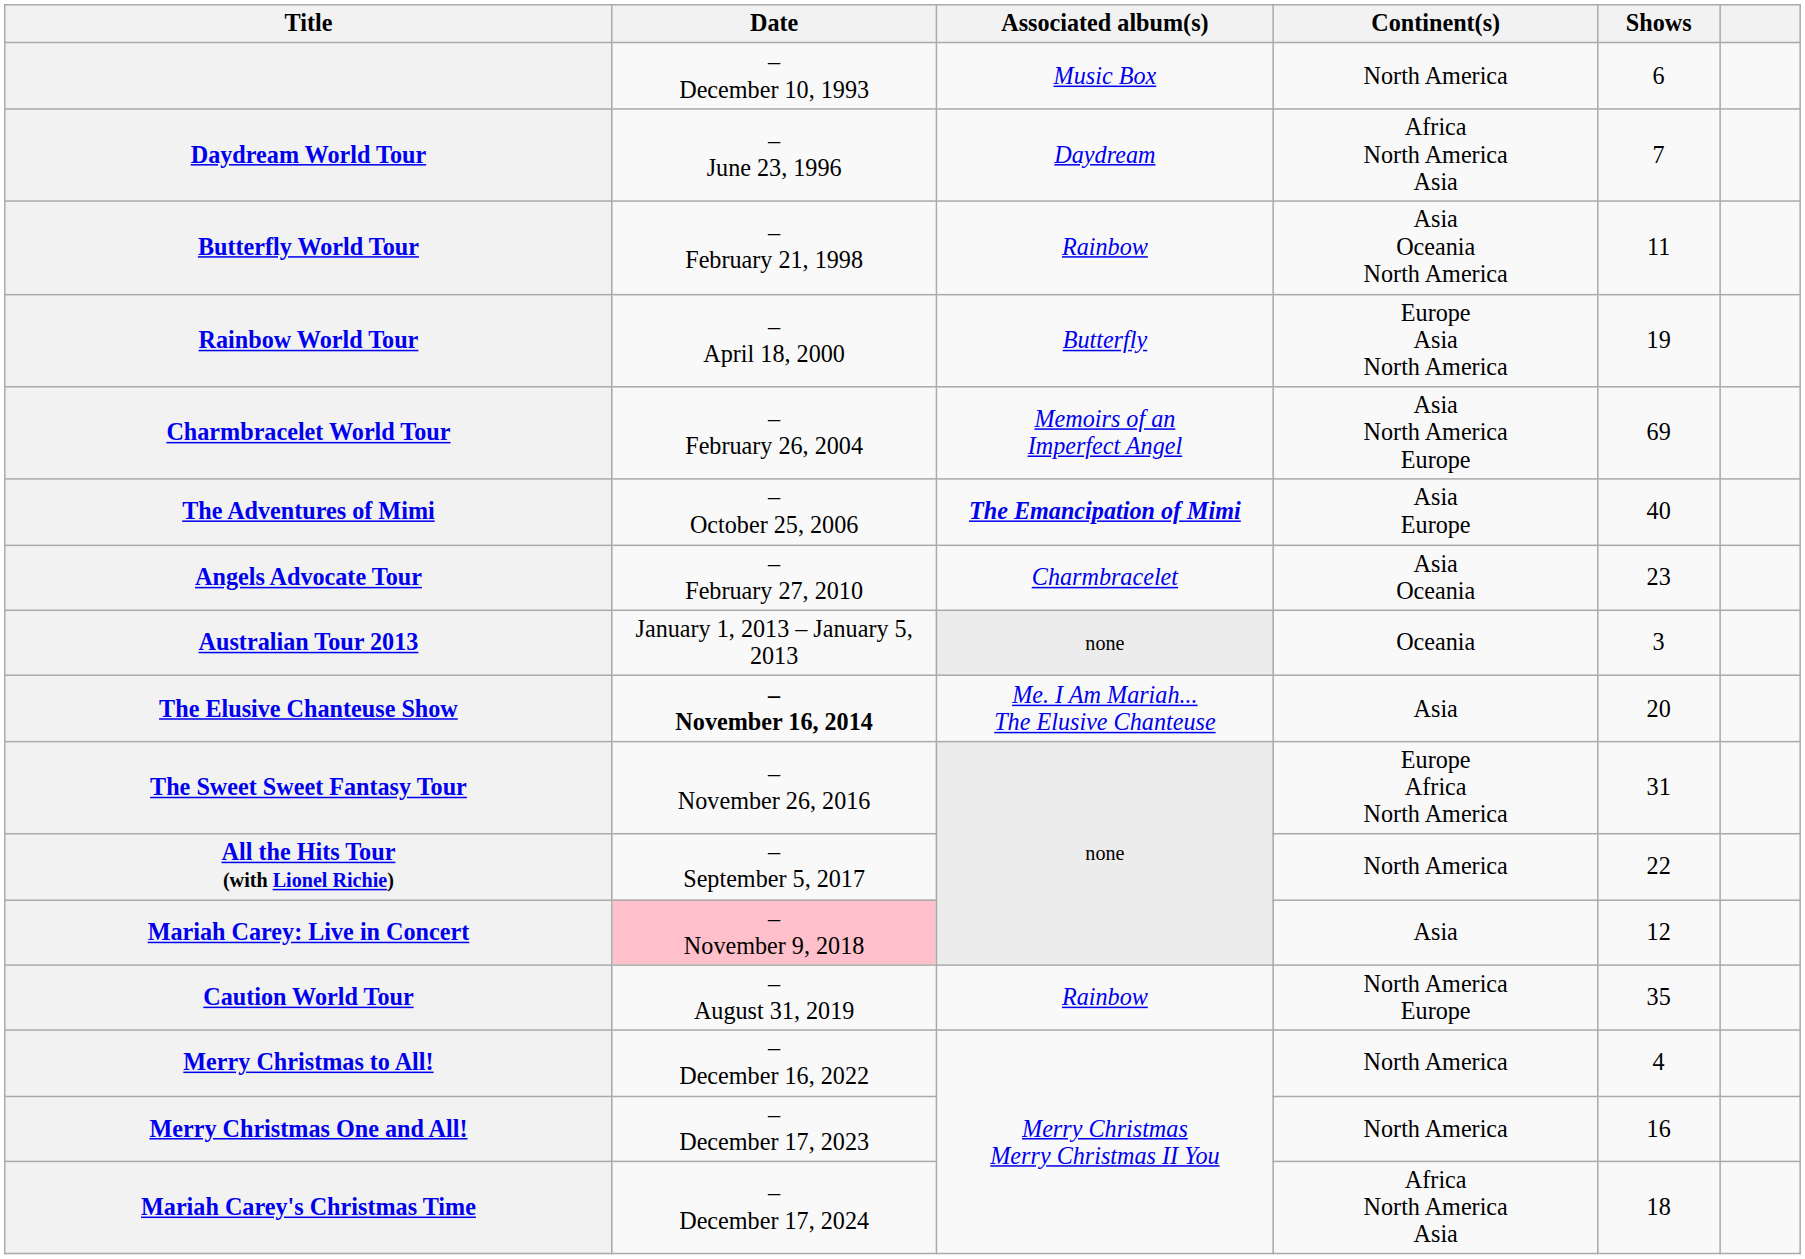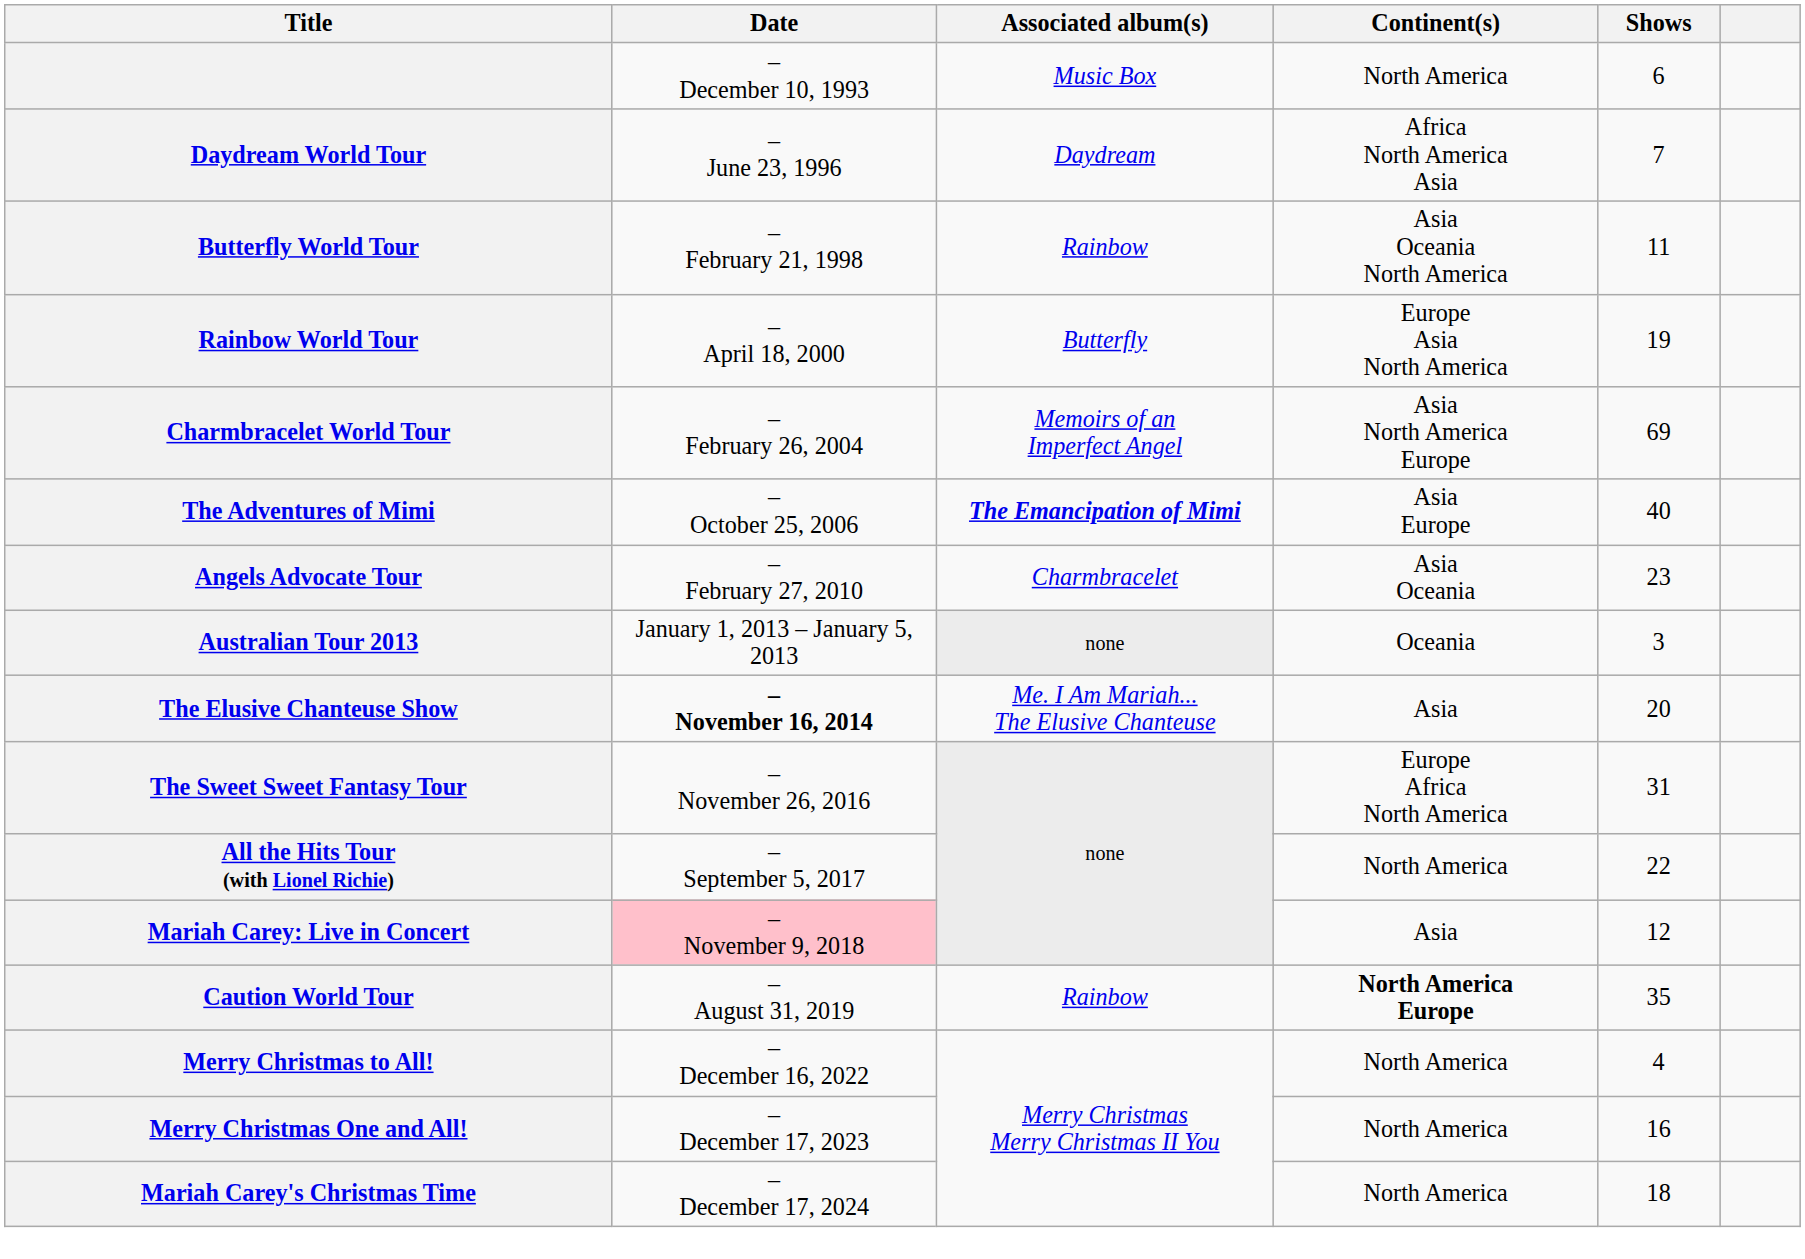 <table class="wikitable sortable plainrowheaders" style="text-align:center;" width=60%>
 <tr>
 <th scope="col" width=15%>Title</th>
 <th scope="col" width=8%>Date</th>
 <th scope="col" width=8%>Associated album(s)</th>
 <th scope="col" width=8%>Continent(s)</th>
 <th scope="col" width=2%>Shows</th>
 <th scope="col" width=2% class="unsortable"></th>
 </tr>
 <tr>
 <th scope="row"></th>
 <td> –<br>December 10, 1993</td>
 <td><em><a href='#'>Music Box</a></em></td>
 <td> North America</td>
 <td>6</td>
 <td></td>
 </tr>
 <tr>
 <th scope="row"><a href='#'>Daydream World Tour</a></th>
 <td> –<br>June 23, 1996</td>
 <td><em><a href='#'>Daydream</a></em></td>
 <td> Africa<br>North America<br>Asia</td>
 <td>7</td>
 <td></td>
 </tr>
 <tr>
 <th scope="row"><a href='#'>Butterfly World Tour</a></th>
 <td> –<br>February 21, 1998</td>
 <td><em><a href='#'>Rainbow</a></em></td>
 <td> Asia<br>Oceania<br>North America</td>
 <td>11</td>
 <td></td>
 </tr>
 <tr>
 <th scope="row"><a href='#'>Rainbow World Tour</a></th>
 <td> –<br>April 18, 2000</td>
 <td><em><a href='#'>Butterfly</a></em></td>
 <td> Europe<br>Asia<br>North America</td>
 <td>19</td>
 <td></td>
 </tr>
 <tr>
 <th scope="row"><a href='#'>Charmbracelet World Tour</a></th>
 <td> –<br>February 26, 2004</td>
 <td><em><a href='#'>Memoirs of an<br>Imperfect Angel</a></em></td>
 <td> Asia<br>North America<br>Europe</td>
 <td>69</td>
 <td></td>
 </tr>
 <tr>
 <th scope="row"><a href='#'>The Adventures of Mimi</a></th>
 <td> –<br>October 25, 2006</td>
 <td><strong><em><a href='#'>The Emancipation of Mimi</a></em></strong></td>
 <td> Asia<br>Europe</td>
 <td>40</td>
 <td></td>
 </tr>
 <tr>
 <th scope="row"><a href='#'>Angels Advocate Tour</a></th>
 <td> –<br>February 27, 2010</td>
 <td><em><a href='#'>Charmbracelet</a></em></td>
 <td> Asia<br>Oceania</td>
 <td>23</td>
 <td></td>
 </tr>
 <tr>
 <th scope="row"><a href='#'>Australian Tour 2013</a></th>
 <td>January 1, 2013 – January 5, 2013</td>
 <td style="background:#ECECEC;"><small>none</small></td>
 <td>Oceania</td>
 <td>3</td>
 <td></td>
 </tr>
 <tr>
 <th scope="row"><a href='#'>The Elusive Chanteuse Show</a></th>
 <td><strong> –<br>November 16, 2014</strong></td>
 <td><em><a href='#'>Me. I Am Mariah...<br>The Elusive Chanteuse</a></em></td>
 <td> Asia</td>
 <td>20</td>
 <td></td>
 </tr>
 <tr>
 <th scope="row"><a href='#'>The Sweet Sweet Fantasy Tour</a></th>
 <td> –<br>November 26, 2016</td>
 <td rowspan="3" style="background:#ECECEC;"><small>none</small></td>
 <td> Europe<br>Africa<br>North America</td>
 <td>31</td>
 <td></td>
 </tr>
 <tr>
 <th scope="row"><a href='#'>All the Hits Tour</a><br><small>(with <a href='#'>Lionel Richie</a>)</small></th>
 <td> –<br>September 5, 2017</td>
 <td> North America</td>
 <td>22</td>
 <td></td>
 </tr>
 <tr>
 <th scope="row"><a href='#'>Mariah Carey: Live in Concert</a></th>
 <td style="background: pink;"> –<br>November 9, 2018</td>
 <td> Asia</td>
 <td>12</td>
 <td></td>
 </tr>
 <tr>
 <th scope="row"><a href='#'>Caution World Tour</a></th>
 <td> –<br>August 31, 2019</td>
 <td><em><a href='#'>Rainbow</a></em></td>
-<td> North America<br>Europe</td>
+<td><strong> North America<br>Europe</strong></td>
 <td>35</td>
 <td></td>
 </tr>
 <tr>
 <th scope="row"><a href='#'>Merry Christmas to All!</a></th>
 <td> –<br>December 16, 2022</td>
 <td rowspan="3"><em><a href='#'>Merry Christmas</a></em><br><em><a href='#'>Merry Christmas II You</a></em></td>
 <td> North America</td>
 <td>4</td>
 <td></td>
 </tr>
 <tr>
 <th scope="row"><a href='#'>Merry Christmas One and All!</a></th>
 <td> –<br>December 17, 2023</td>
 <td> North America</td>
 <td>16</td>
 <td></td>
 </tr>
 <tr>
 <th scope="row"><a href='#'>Mariah Carey's Christmas Time</a></th>
 <td> –<br>December 17, 2024</td>
-<td> Africa<br>North America<br>Asia</td>
+<td> North America</td>
 <td>18</td>
 <td></td>
 </tr>
 </table>
